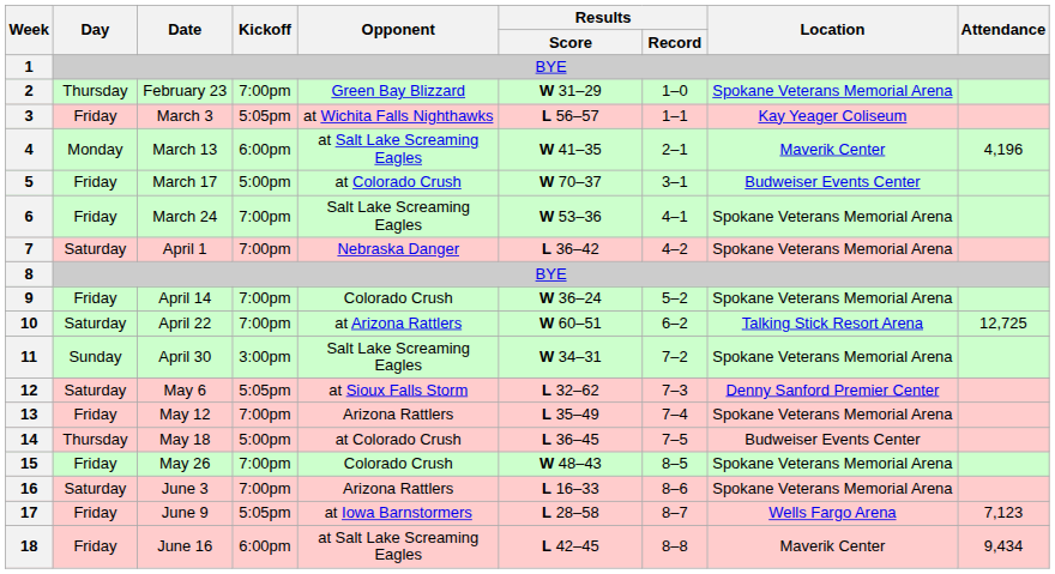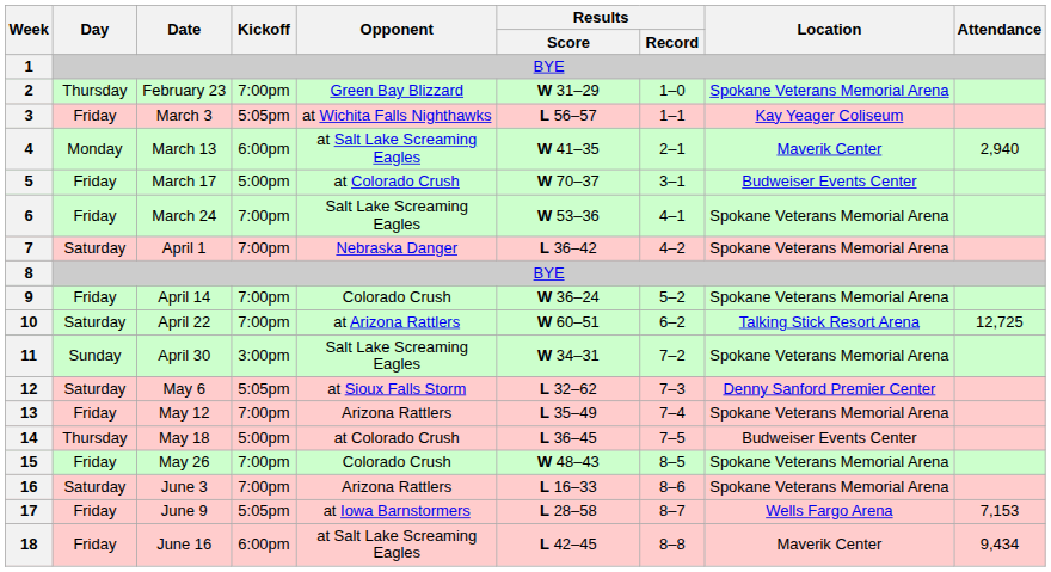 <table class="wikitable">
 <tr>
 <th rowspan="2" width="40">Week</th>
 <th rowspan="2" width="80">Day</th>
 <th rowspan="2" width="90">Date</th>
 <th rowspan="2" width="60">Kickoff</th>
 <th rowspan="2" width="200">Opponent</th>
 <th colspan="2" width="200">Results</th>
 <th rowspan="2" width="250">Location</th>
 <th rowspan="2" width="60">Attendance</th>
 </tr>
 <tr>
 <th width="140">Score</th>
 <th width="60">Record</th>
 </tr>
 <tr align="center" bgcolor="#CCCCCC">
 <th>1</th>
 <td colSpan=8><a href='#'>BYE</a></td>
 </tr>
 <tr align="center" bgcolor="#CCFFCC">
 <th>2</th>
 <td>Thursday</td>
 <td>February 23</td>
 <td>7:00pm</td>
 <td><a href='#'>Green Bay Blizzard</a></td>
 <td><strong>W</strong> 31–29</td>
 <td>1–0</td>
 <td><a href='#'>Spokane Veterans Memorial Arena</a></td>
 <td></td>
 </tr>
 <tr align="center" bgcolor="#FFCCCC">
 <th>3</th>
 <td>Friday</td>
 <td>March 3</td>
 <td>5:05pm</td>
 <td>at <a href='#'>Wichita Falls Nighthawks</a></td>
 <td><strong>L</strong> 56–57 </td>
 <td>1–1</td>
 <td><a href='#'>Kay Yeager Coliseum</a></td>
 <td></td>
 </tr>
 <tr align="center" bgcolor="#CCFFCC">
 <th>4</th>
 <td>Monday</td>
 <td>March 13</td>
 <td>6:00pm</td>
 <td>at <a href='#'>Salt Lake Screaming Eagles</a></td>
 <td><strong>W</strong> 41–35</td>
 <td>2–1</td>
 <td><a href='#'>Maverik Center</a></td>
-<td>4,196</td>
+<td>2,940</td>
 </tr>
 <tr align="center" bgcolor="#CCFFCC">
 <th>5</th>
 <td>Friday</td>
 <td>March 17</td>
 <td>5:00pm</td>
 <td>at <a href='#'>Colorado Crush</a></td>
 <td><strong>W</strong> 70–37</td>
 <td>3–1</td>
 <td><a href='#'>Budweiser Events Center</a></td>
 <td></td>
 </tr>
 <tr align="center" bgcolor="#CCFFCC">
 <th>6</th>
 <td>Friday</td>
 <td>March 24</td>
 <td>7:00pm</td>
 <td>Salt Lake Screaming Eagles</td>
 <td><strong>W</strong> 53–36</td>
 <td>4–1</td>
 <td>Spokane Veterans Memorial Arena</td>
 <td></td>
 </tr>
 <tr align="center" bgcolor="#FFCCCC">
 <th>7</th>
 <td>Saturday</td>
 <td>April 1</td>
 <td>7:00pm</td>
 <td><a href='#'>Nebraska Danger</a></td>
 <td><strong>L</strong> 36–42</td>
 <td>4–2</td>
 <td>Spokane Veterans Memorial Arena</td>
 <td></td>
 </tr>
 <tr align="center" bgcolor="#CCCCCC">
 <th>8</th>
 <td colSpan=8><a href='#'>BYE</a></td>
 </tr>
 <tr align="center" bgcolor="#CCFFCC">
 <th>9</th>
 <td>Friday</td>
 <td>April 14</td>
 <td>7:00pm</td>
 <td>Colorado Crush</td>
 <td><strong>W</strong> 36–24</td>
 <td>5–2</td>
 <td>Spokane Veterans Memorial Arena</td>
 <td></td>
 </tr>
 <tr align="center" bgcolor="#CCFFCC">
 <th>10</th>
 <td>Saturday</td>
 <td>April 22</td>
 <td>7:00pm</td>
 <td>at <a href='#'>Arizona Rattlers</a></td>
 <td><strong>W</strong> 60–51</td>
 <td>6–2</td>
 <td><a href='#'>Talking Stick Resort Arena</a></td>
 <td>12,725</td>
 </tr>
 <tr align="center" bgcolor="#CCFFCC">
 <th>11</th>
 <td>Sunday</td>
 <td>April 30</td>
 <td>3:00pm</td>
 <td>Salt Lake Screaming Eagles</td>
 <td><strong>W</strong> 34–31</td>
 <td>7–2</td>
 <td>Spokane Veterans Memorial Arena</td>
 <td></td>
 </tr>
 <tr align="center" bgcolor="#FFCCCC">
 <th>12</th>
 <td>Saturday</td>
 <td>May 6</td>
 <td>5:05pm</td>
 <td>at <a href='#'>Sioux Falls Storm</a></td>
 <td><strong>L</strong> 32–62</td>
 <td>7–3</td>
 <td><a href='#'>Denny Sanford Premier Center</a></td>
 <td></td>
 </tr>
 <tr align="center" bgcolor="#FFCCCC">
 <th>13</th>
 <td>Friday</td>
 <td>May 12</td>
 <td>7:00pm</td>
 <td>Arizona Rattlers</td>
 <td><strong>L</strong> 35–49</td>
 <td>7–4</td>
 <td>Spokane Veterans Memorial Arena</td>
 <td></td>
 </tr>
 <tr align="center" bgcolor="#FFCCCC">
 <th>14</th>
 <td>Thursday</td>
 <td>May 18</td>
 <td>5:00pm</td>
 <td>at Colorado Crush</td>
 <td><strong>L</strong> 36–45</td>
 <td>7–5</td>
 <td>Budweiser Events Center</td>
 <td></td>
 </tr>
 <tr align="center" bgcolor="#CCFFCC">
 <th>15</th>
 <td>Friday</td>
 <td>May 26</td>
 <td>7:00pm</td>
 <td>Colorado Crush</td>
 <td><strong>W</strong> 48–43</td>
 <td>8–5</td>
 <td>Spokane Veterans Memorial Arena</td>
 <td></td>
 </tr>
 <tr align="center" bgcolor="#FFCCCC">
 <th>16</th>
 <td>Saturday</td>
 <td>June 3</td>
 <td>7:00pm</td>
 <td>Arizona Rattlers</td>
 <td><strong>L</strong> 16–33</td>
 <td>8–6</td>
 <td>Spokane Veterans Memorial Arena</td>
 <td></td>
 </tr>
 <tr align="center" bgcolor="#FFCCCC">
 <th>17</th>
 <td>Friday</td>
 <td>June 9</td>
 <td>5:05pm</td>
 <td>at <a href='#'>Iowa Barnstormers</a></td>
 <td><strong>L</strong> 28–58</td>
 <td>8–7</td>
 <td><a href='#'>Wells Fargo Arena</a></td>
-<td>7,123</td>
+<td>7,153</td>
 </tr>
 <tr align="center" bgcolor="#FFCCCC">
 <th>18</th>
 <td>Friday</td>
 <td>June 16</td>
 <td>6:00pm</td>
 <td>at Salt Lake Screaming Eagles</td>
 <td><strong>L</strong> 42–45</td>
 <td>8–8</td>
 <td>Maverik Center</td>
 <td>9,434</td>
 </tr>
 </table>
